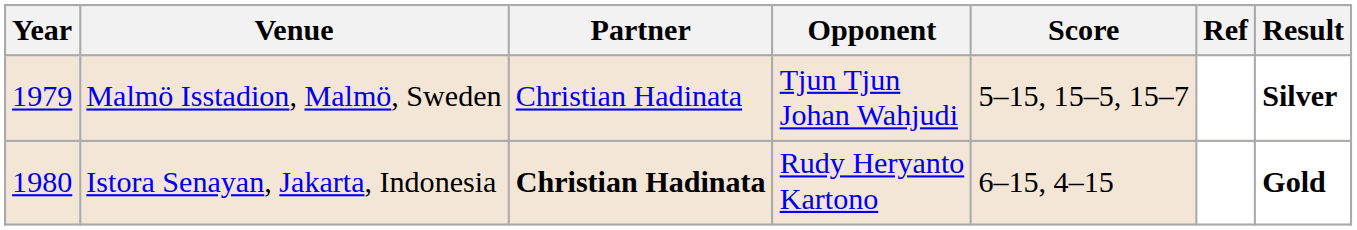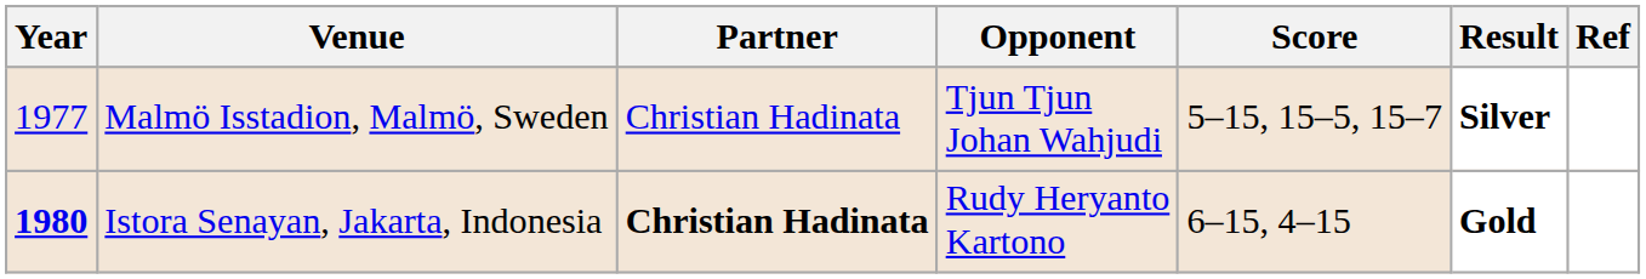 <table class="sortable wikitable" style="font-size: 90%;">
 <tr>
 <th>Year</th>
 <th>Venue</th>
 <th>Partner</th>
 <th>Opponent</th>
 <th>Score</th>
+<th>Result</th>
 <th>Ref</th>
-<th>Result</th>
 </tr>
 <tr style="background:#F3E6D7">
-<td align="center"><a href='#'>1979</a></td>
+<td align="center"><a href='#'>1977</a></td>
 <td align="left"><a href='#'>Malmö Isstadion</a>, <a href='#'>Malmö</a>, Sweden</td>
 <td align="left"> <a href='#'>Christian Hadinata</a></td>
 <td align="left"> <a href='#'>Tjun Tjun</a><br> <a href='#'>Johan Wahjudi</a></td>
 <td align="left">5–15, 15–5, 15–7</td>
+<td style="text-align:left; background:white"> <strong>Silver</strong></td>
 <td style="text-align:center; background:white"></td>
-<td style="text-align:left; background:white"> <strong>Silver</strong></td>
 </tr>
 <tr style="background:#F3E6D7">
-<td align="center"><a href='#'>1980</a></td>
+<td align="center"><strong><a href='#'>1980</a></strong></td>
 <td align="left"><a href='#'>Istora Senayan</a>, <a href='#'>Jakarta</a>, Indonesia</td>
 <td align="left"><strong> Christian Hadinata</strong></td>
 <td align="left"> <a href='#'>Rudy Heryanto</a><br> <a href='#'>Kartono</a></td>
 <td align="left">6–15, 4–15</td>
+<td style="text-align:left; background:white"> <strong>Gold</strong></td>
 <td style="text-align:center; background:white"></td>
-<td style="text-align:left; background:white"> <strong>Gold</strong></td>
 </tr>
 </table>
